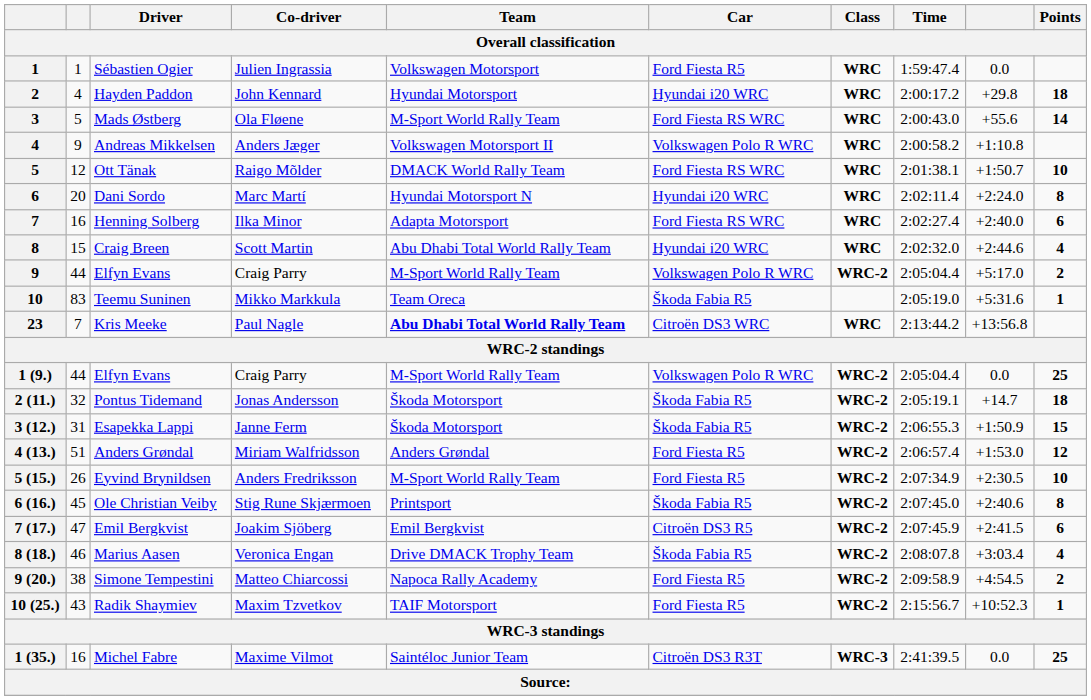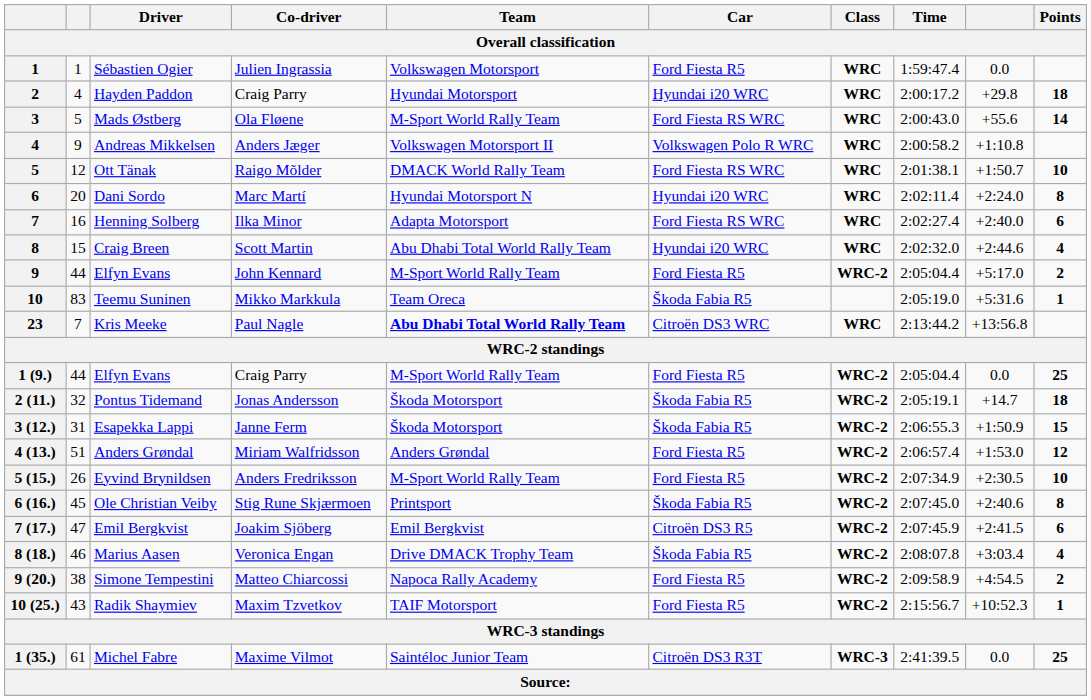 <table class="wikitable" width=85% style="text-align: left; font-size: 85%; max-width: 950px;">
 <tr>
 <th></th>
 <th></th>
 <th>Driver</th>
 <th>Co-driver</th>
 <th>Team</th>
 <th>Car</th>
 <th>Class</th>
 <th>Time</th>
 <th></th>
 <th>Points</th>
 </tr>
 <tr>
 <th colspan=10>Overall classification</th>
 </tr>
 <tr>
 <th>1</th>
 <td align="center">1</td>
 <td> <a href='#'>Sébastien Ogier</a></td>
 <td> <a href='#'>Julien Ingrassia</a></td>
 <td> <a href='#'>Volkswagen Motorsport</a></td>
 <td><a href='#'>Ford Fiesta R5</a></td>
 <td align="center"><strong><span>WRC</span></strong></td>
 <td align="center">1:59:47.4</td>
 <td align="center">0.0</td>
 <td align="center"><strong></strong></td>
 </tr>
 <tr>
 <th>2</th>
 <td align="center">4</td>
 <td> <a href='#'>Hayden Paddon</a></td>
-<td> <a href='#'>John Kennard</a></td>
+<td> Craig Parry</td>
 <td> <a href='#'>Hyundai Motorsport</a></td>
 <td><a href='#'>Hyundai i20 WRC</a></td>
 <td align="center"><strong><span>WRC</span></strong></td>
 <td align="center">2:00:17.2</td>
 <td align="center">+29.8</td>
 <td align="center"><strong>18</strong></td>
 </tr>
 <tr>
 <th>3</th>
 <td align="center">5</td>
 <td> <a href='#'>Mads Østberg</a></td>
 <td> <a href='#'>Ola Fløene</a></td>
 <td> <a href='#'>M-Sport World Rally Team</a></td>
 <td><a href='#'>Ford Fiesta RS WRC</a></td>
 <td align="center"><strong><span>WRC</span></strong></td>
 <td align="center">2:00:43.0</td>
 <td align="center">+55.6</td>
 <td align="center"><strong>14</strong></td>
 </tr>
 <tr>
 <th>4</th>
 <td align="center">9</td>
 <td> <a href='#'>Andreas Mikkelsen</a></td>
 <td> <a href='#'>Anders Jæger</a></td>
 <td> <a href='#'>Volkswagen Motorsport II</a></td>
 <td><a href='#'>Volkswagen Polo R WRC</a></td>
 <td align="center"><strong><span>WRC</span></strong></td>
 <td align="center">2:00:58.2</td>
 <td align="center">+1:10.8</td>
 <td align="center"><strong></strong></td>
 </tr>
 <tr>
 <th>5</th>
 <td align="center">12</td>
 <td> <a href='#'>Ott Tänak</a></td>
 <td> <a href='#'>Raigo Mõlder</a></td>
 <td> <a href='#'>DMACK World Rally Team</a></td>
 <td><a href='#'>Ford Fiesta RS WRC</a></td>
 <td align="center"><strong><span>WRC</span></strong></td>
 <td align="center">2:01:38.1</td>
 <td align="center">+1:50.7</td>
 <td align="center"><strong>10</strong></td>
 </tr>
 <tr>
 <th>6</th>
 <td align="center">20</td>
 <td> <a href='#'>Dani Sordo</a></td>
 <td> <a href='#'>Marc Martí</a></td>
 <td> <a href='#'>Hyundai Motorsport N</a></td>
 <td><a href='#'>Hyundai i20 WRC</a></td>
 <td align="center"><strong><span>WRC</span></strong></td>
 <td align="center">2:02:11.4</td>
 <td align="center">+2:24.0</td>
 <td align="center"><strong>8</strong></td>
 </tr>
 <tr>
 <th>7</th>
 <td align="center">16</td>
 <td> <a href='#'>Henning Solberg</a></td>
 <td> <a href='#'>Ilka Minor</a></td>
 <td> <a href='#'>Adapta Motorsport</a></td>
 <td><a href='#'>Ford Fiesta RS WRC</a></td>
 <td align="center"><strong><span>WRC</span></strong></td>
 <td align="center">2:02:27.4</td>
 <td align="center">+2:40.0</td>
 <td align="center"><strong>6</strong></td>
 </tr>
 <tr>
 <th>8</th>
 <td align="center">15</td>
 <td> <a href='#'>Craig Breen</a></td>
 <td> <a href='#'>Scott Martin</a></td>
 <td> <a href='#'>Abu Dhabi Total World Rally Team</a></td>
 <td><a href='#'>Hyundai i20 WRC</a></td>
 <td align="center"><strong><span>WRC</span></strong></td>
 <td align="center">2:02:32.0</td>
 <td align="center">+2:44.6</td>
 <td align="center"><strong>4</strong></td>
 </tr>
 <tr>
 <th>9</th>
 <td align="center">44</td>
 <td> <a href='#'>Elfyn Evans</a></td>
-<td> Craig Parry</td>
+<td> <a href='#'>John Kennard</a></td>
 <td> <a href='#'>M-Sport World Rally Team</a></td>
-<td><a href='#'>Volkswagen Polo R WRC</a></td>
+<td><a href='#'>Ford Fiesta R5</a></td>
 <td align="center"><strong><span>WRC-2</span></strong></td>
 <td align="center">2:05:04.4</td>
 <td align="center">+5:17.0</td>
 <td align="center"><strong>2</strong></td>
 </tr>
 <tr>
 <th>10</th>
 <td align="center">83</td>
 <td> <a href='#'>Teemu Suninen</a></td>
 <td> <a href='#'>Mikko Markkula</a></td>
 <td> <a href='#'>Team Oreca</a></td>
 <td><a href='#'>Škoda Fabia R5</a></td>
 <td align="center"></td>
 <td align="center">2:05:19.0</td>
 <td align="center">+5:31.6</td>
 <td align="center"><strong>1</strong></td>
 </tr>
 <tr>
 <th>23</th>
 <td align="center">7</td>
 <td> <a href='#'>Kris Meeke</a></td>
 <td> <a href='#'>Paul Nagle</a></td>
 <td><strong> <a href='#'>Abu Dhabi Total World Rally Team</a></strong></td>
 <td><a href='#'>Citroën DS3 WRC</a></td>
 <td align="center"><strong><span>WRC</span></strong></td>
 <td align="center">2:13:44.2</td>
 <td align="center">+13:56.8</td>
 <td align="center"><strong></strong></td>
 </tr>
 <tr>
 <th colspan=10>WRC-2 standings</th>
 </tr>
 <tr>
 <th>1 (9.)</th>
 <td align="center">44</td>
 <td> <a href='#'>Elfyn Evans</a></td>
 <td> Craig Parry</td>
 <td> <a href='#'>M-Sport World Rally Team</a></td>
-<td><a href='#'>Volkswagen Polo R WRC</a></td>
+<td><a href='#'>Ford Fiesta R5</a></td>
 <td align="center"><strong><span>WRC-2</span></strong></td>
 <td align="center">2:05:04.4</td>
 <td align="center">0.0</td>
 <td align="center"><strong>25</strong></td>
 </tr>
 <tr>
 <th>2 (11.)</th>
 <td align="center">32</td>
 <td> <a href='#'>Pontus Tidemand</a></td>
 <td> <a href='#'>Jonas Andersson</a></td>
 <td> <a href='#'>Škoda Motorsport</a></td>
 <td><a href='#'>Škoda Fabia R5</a></td>
 <td align="center"><strong><span>WRC-2</span></strong></td>
 <td align="center">2:05:19.1</td>
 <td align="center">+14.7</td>
 <td align="center"><strong>18</strong></td>
 </tr>
 <tr>
 <th>3 (12.)</th>
 <td align="center">31</td>
 <td> <a href='#'>Esapekka Lappi</a></td>
 <td> <a href='#'>Janne Ferm</a></td>
 <td> <a href='#'>Škoda Motorsport</a></td>
 <td><a href='#'>Škoda Fabia R5</a></td>
 <td align="center"><strong><span>WRC-2</span></strong></td>
 <td align="center">2:06:55.3</td>
 <td align="center">+1:50.9</td>
 <td align="center"><strong>15</strong></td>
 </tr>
 <tr>
 <th>4 (13.)</th>
 <td align="center">51</td>
 <td> <a href='#'>Anders Grøndal</a></td>
 <td> <a href='#'>Miriam Walfridsson</a></td>
 <td> <a href='#'>Anders Grøndal</a></td>
 <td><a href='#'>Ford Fiesta R5</a></td>
 <td align="center"><strong><span>WRC-2</span></strong></td>
 <td align="center">2:06:57.4</td>
 <td align="center">+1:53.0</td>
 <td align="center"><strong>12</strong></td>
 </tr>
 <tr>
 <th>5 (15.)</th>
 <td align="center">26</td>
 <td> <a href='#'>Eyvind Brynildsen</a></td>
 <td> <a href='#'>Anders Fredriksson</a></td>
 <td> <a href='#'>M-Sport World Rally Team</a></td>
 <td><a href='#'>Ford Fiesta R5</a></td>
 <td align="center"><strong><span>WRC-2</span></strong></td>
 <td align="center">2:07:34.9</td>
 <td align="center">+2:30.5</td>
 <td align="center"><strong>10</strong></td>
 </tr>
 <tr>
 <th>6 (16.)</th>
 <td align="center">45</td>
 <td> <a href='#'>Ole Christian Veiby</a></td>
 <td> <a href='#'>Stig Rune Skjærmoen</a></td>
 <td> <a href='#'>Printsport</a></td>
 <td><a href='#'>Škoda Fabia R5</a></td>
 <td align="center"><strong><span>WRC-2</span></strong></td>
 <td align="center">2:07:45.0</td>
 <td align="center">+2:40.6</td>
 <td align="center"><strong>8</strong></td>
 </tr>
 <tr>
 <th>7 (17.)</th>
 <td align="center">47</td>
 <td> <a href='#'>Emil Bergkvist</a></td>
 <td> <a href='#'>Joakim Sjöberg</a></td>
 <td> <a href='#'>Emil Bergkvist</a></td>
 <td><a href='#'>Citroën DS3 R5</a></td>
 <td align="center"><strong><span>WRC-2</span></strong></td>
 <td align="center">2:07:45.9</td>
 <td align="center">+2:41.5</td>
 <td align="center"><strong>6</strong></td>
 </tr>
 <tr>
 <th>8 (18.)</th>
 <td align="center">46</td>
 <td> <a href='#'>Marius Aasen</a></td>
 <td> <a href='#'>Veronica Engan</a></td>
 <td> <a href='#'>Drive DMACK Trophy Team</a></td>
 <td><a href='#'>Škoda Fabia R5</a></td>
 <td align="center"><strong><span>WRC-2</span></strong></td>
 <td align="center">2:08:07.8</td>
 <td align="center">+3:03.4</td>
 <td align="center"><strong>4</strong></td>
 </tr>
 <tr>
 <th>9 (20.)</th>
 <td align="center">38</td>
 <td> <a href='#'>Simone Tempestini</a></td>
 <td> <a href='#'>Matteo Chiarcossi</a></td>
 <td> <a href='#'>Napoca Rally Academy</a></td>
 <td><a href='#'>Ford Fiesta R5</a></td>
 <td align="center"><strong><span>WRC-2</span></strong></td>
 <td align="center">2:09:58.9</td>
 <td align="center">+4:54.5</td>
 <td align="center"><strong>2</strong></td>
 </tr>
 <tr>
 <th>10 (25.)</th>
 <td align="center">43</td>
 <td> <a href='#'>Radik Shaymiev</a></td>
 <td> <a href='#'>Maxim Tzvetkov</a></td>
 <td> <a href='#'>TAIF Motorsport</a></td>
 <td><a href='#'>Ford Fiesta R5</a></td>
 <td align="center"><strong><span>WRC-2</span></strong></td>
 <td align="center">2:15:56.7</td>
 <td align="center">+10:52.3</td>
 <td align="center"><strong>1</strong></td>
 </tr>
 <tr>
 <th colspan=10>WRC-3 standings</th>
 </tr>
 <tr>
 <th>1 (35.)</th>
-<td align="center">16</td>
+<td align="center">61</td>
 <td> <a href='#'>Michel Fabre</a></td>
 <td> <a href='#'>Maxime Vilmot</a></td>
 <td> <a href='#'>Saintéloc Junior Team</a></td>
 <td><a href='#'>Citroën DS3 R3T</a></td>
 <td align="center"><strong><span>WRC-3</span></strong></td>
 <td align="center">2:41:39.5</td>
 <td align="center">0.0</td>
 <td align="center"><strong>25</strong></td>
 </tr>
 <tr>
 <th colspan=10>Source: </th>
 </tr>
 <tr>
 </tr>
 </table>
